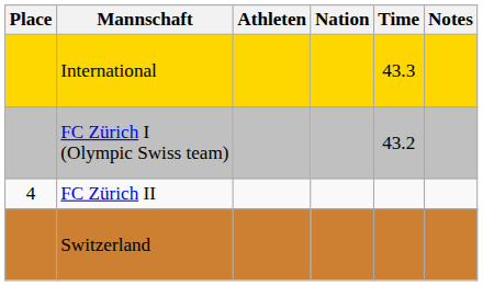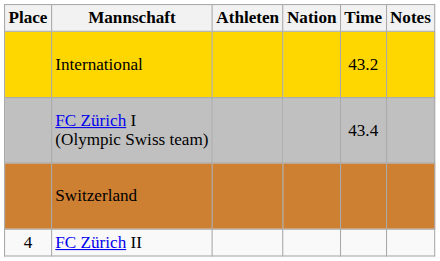 <table class="wikitable sortable">
 <tr>
 <th>Place</th>
 <th>Mannschaft</th>
 <th>Athleten</th>
 <th>Nation</th>
 <th>Time</th>
 <th>Notes</th>
 </tr>
 <tr style="background:gold;">
 <td align=center></td>
 <td>International</td>
 <td><br><br><br></td>
 <td><br><br><br></td>
-<td align=center>43.3 </td>
+<td align=center>43.2 </td>
 <td></td>
 </tr>
 <tr style="background:silver;">
 <td align=center></td>
 <td><a href='#'>FC Zürich</a> I<br>(Olympic Swiss team)</td>
 <td><br><br><br></td>
 <td></td>
-<td align=center>43.2</td>
+<td align=center>43.4</td>
+<td></td>
+</tr>
+<tr style="background:#CD7F32;">
+<td align=center></td>
+<td>Switzerland</td>
+<td><br><br><br></td>
+<td></td>
+<td></td>
 <td></td>
 </tr>
 <tr>
 <td align=center>4</td>
 <td><a href='#'>FC Zürich</a> II</td>
 <td></td>
 <td></td>
 <td></td>
 <td></td>
 </tr>
-<tr style="background:#CD7F32;">
-<td align=center></td>
-<td>Switzerland</td>
-<td><br><br><br></td>
-<td></td>
-<td></td>
-<td></td>
-</tr>
 </table>
